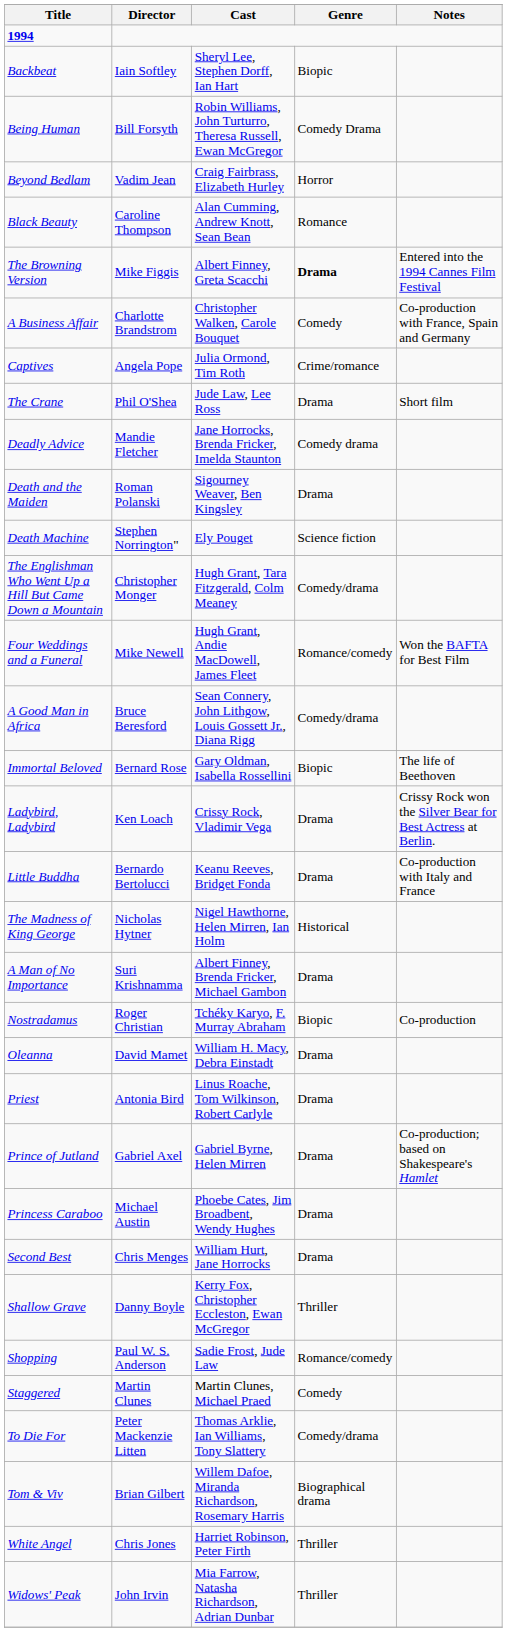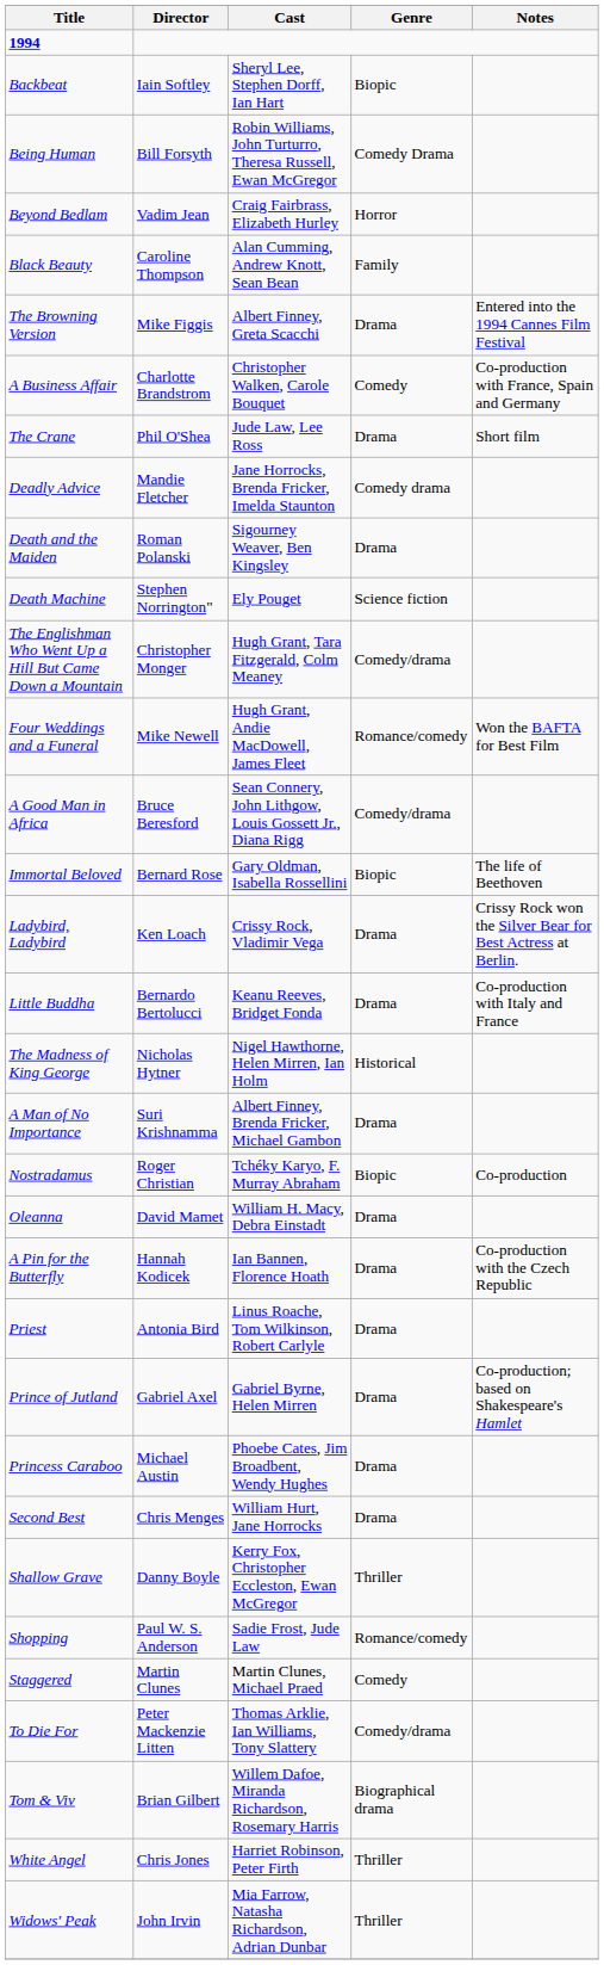 <table class="wikitable">
 <tr>
 </tr>
 <tr>
 <th>Title</th>
 <th>Director</th>
 <th>Cast</th>
 <th>Genre</th>
 <th>Notes</th>
 </tr>
 <tr>
 <td><strong><a href='#'>1994</a></strong></td>
 </tr>
 <tr>
 <td><em><a href='#'>Backbeat</a></em></td>
 <td><a href='#'>Iain Softley</a></td>
 <td><a href='#'>Sheryl Lee</a>, <a href='#'>Stephen Dorff</a>, <a href='#'>Ian Hart</a></td>
 <td>Biopic</td>
 <td></td>
 </tr>
 <tr>
 <td><em><a href='#'>Being Human</a></em></td>
 <td><a href='#'>Bill Forsyth</a></td>
 <td><a href='#'>Robin Williams</a>, <a href='#'>John Turturro</a>, <a href='#'>Theresa Russell</a>, <a href='#'>Ewan McGregor</a></td>
 <td>Comedy Drama</td>
 <td></td>
 </tr>
 <tr>
 <td><em><a href='#'>Beyond Bedlam</a></em></td>
 <td><a href='#'>Vadim Jean</a></td>
 <td><a href='#'>Craig Fairbrass</a>, <a href='#'>Elizabeth Hurley</a></td>
 <td>Horror</td>
 <td></td>
 </tr>
 <tr>
 <td><em><a href='#'>Black Beauty</a></em></td>
 <td><a href='#'>Caroline Thompson</a></td>
 <td><a href='#'>Alan Cumming</a>, <a href='#'>Andrew Knott</a>, <a href='#'>Sean Bean</a></td>
-<td>Romance</td>
+<td>Family</td>
 <td></td>
 </tr>
 <tr>
 <td><em><a href='#'>The Browning Version</a></em></td>
 <td><a href='#'>Mike Figgis</a></td>
 <td><a href='#'>Albert Finney</a>, <a href='#'>Greta Scacchi</a></td>
-<td><strong>Drama</strong></td>
+<td>Drama</td>
 <td>Entered into the <a href='#'>1994 Cannes Film Festival</a></td>
 </tr>
 <tr>
 <td><em><a href='#'>A Business Affair</a></em></td>
 <td><a href='#'>Charlotte Brandstrom</a></td>
 <td><a href='#'>Christopher Walken</a>, <a href='#'>Carole Bouquet</a></td>
 <td>Comedy</td>
 <td>Co-production with France, Spain and Germany</td>
-</tr>
-<tr>
-<td><em><a href='#'>Captives</a></em></td>
-<td><a href='#'>Angela Pope</a></td>
-<td><a href='#'>Julia Ormond</a>, <a href='#'>Tim Roth</a></td>
-<td>Crime/romance</td>
-<td></td>
 </tr>
 <tr>
 <td><em><a href='#'>The Crane</a></em></td>
 <td><a href='#'>Phil O'Shea</a></td>
 <td><a href='#'>Jude Law</a>, <a href='#'>Lee Ross</a></td>
 <td>Drama</td>
 <td>Short film</td>
 </tr>
 <tr>
 <td><em><a href='#'>Deadly Advice</a></em></td>
 <td><a href='#'>Mandie Fletcher</a></td>
 <td><a href='#'>Jane Horrocks</a>, <a href='#'>Brenda Fricker</a>, <a href='#'>Imelda Staunton</a></td>
 <td>Comedy drama</td>
 <td></td>
 </tr>
 <tr>
 <td><em><a href='#'>Death and the Maiden</a></em></td>
 <td><a href='#'>Roman Polanski</a></td>
 <td><a href='#'>Sigourney Weaver</a>, <a href='#'>Ben Kingsley</a></td>
 <td>Drama</td>
 <td></td>
 </tr>
 <tr>
 <td><em><a href='#'>Death Machine</a></em></td>
 <td><a href='#'>Stephen Norrington</a>"</td>
 <td><a href='#'>Ely Pouget</a></td>
 <td>Science fiction</td>
 <td></td>
 </tr>
 <tr>
 <td><em><a href='#'>The Englishman Who Went Up a Hill But Came Down a Mountain</a></em></td>
 <td><a href='#'>Christopher Monger</a></td>
 <td><a href='#'>Hugh Grant</a>, <a href='#'>Tara Fitzgerald</a>, <a href='#'>Colm Meaney</a></td>
 <td>Comedy/drama</td>
 <td></td>
 </tr>
 <tr>
 <td><em><a href='#'>Four Weddings and a Funeral</a></em></td>
 <td><a href='#'>Mike Newell</a></td>
 <td><a href='#'>Hugh Grant</a>, <a href='#'>Andie MacDowell</a>, <a href='#'>James Fleet</a></td>
 <td>Romance/comedy</td>
 <td>Won the <a href='#'>BAFTA</a> for Best Film</td>
 </tr>
 <tr>
 <td><em><a href='#'>A Good Man in Africa</a></em></td>
 <td><a href='#'>Bruce Beresford</a></td>
 <td><a href='#'>Sean Connery</a>, <a href='#'>John Lithgow</a>, <a href='#'>Louis Gossett Jr.</a>, <a href='#'>Diana Rigg</a></td>
 <td>Comedy/drama</td>
 <td></td>
 </tr>
 <tr>
 <td><em><a href='#'>Immortal Beloved</a></em></td>
 <td><a href='#'>Bernard Rose</a></td>
 <td><a href='#'>Gary Oldman</a>, <a href='#'>Isabella Rossellini</a></td>
 <td>Biopic</td>
 <td>The life of Beethoven</td>
 </tr>
 <tr>
 <td><em><a href='#'>Ladybird, Ladybird</a></em></td>
 <td><a href='#'>Ken Loach</a></td>
 <td><a href='#'>Crissy Rock</a>, <a href='#'>Vladimir Vega</a></td>
 <td>Drama</td>
 <td>Crissy Rock won the <a href='#'>Silver Bear for Best Actress</a> at <a href='#'>Berlin</a>.</td>
 </tr>
 <tr>
 <td><em><a href='#'>Little Buddha</a></em></td>
 <td><a href='#'>Bernardo Bertolucci</a></td>
 <td><a href='#'>Keanu Reeves</a>, <a href='#'>Bridget Fonda</a></td>
 <td>Drama</td>
 <td>Co-production with Italy and France</td>
 </tr>
 <tr>
 <td><em><a href='#'>The Madness of King George</a></em></td>
 <td><a href='#'>Nicholas Hytner</a></td>
 <td><a href='#'>Nigel Hawthorne</a>, <a href='#'>Helen Mirren</a>, <a href='#'>Ian Holm</a></td>
 <td>Historical</td>
 <td></td>
 </tr>
 <tr>
 <td><em><a href='#'>A Man of No Importance</a></em></td>
 <td><a href='#'>Suri Krishnamma</a></td>
 <td><a href='#'>Albert Finney</a>, <a href='#'>Brenda Fricker</a>, <a href='#'>Michael Gambon</a></td>
 <td>Drama</td>
 <td></td>
 </tr>
 <tr>
 <td><em><a href='#'>Nostradamus</a></em></td>
 <td><a href='#'>Roger Christian</a></td>
 <td><a href='#'>Tchéky Karyo</a>, <a href='#'>F. Murray Abraham</a></td>
 <td>Biopic</td>
 <td>Co-production</td>
 </tr>
 <tr>
 <td><em><a href='#'>Oleanna</a></em></td>
 <td><a href='#'>David Mamet</a></td>
 <td><a href='#'>William H. Macy</a>, <a href='#'>Debra Einstadt</a></td>
 <td>Drama</td>
 <td></td>
 </tr>
 <tr>
+<td><em><a href='#'>A Pin for the Butterfly</a></em></td>
+<td><a href='#'>Hannah Kodicek</a></td>
+<td><a href='#'>Ian Bannen</a>, <a href='#'>Florence Hoath</a></td>
+<td>Drama</td>
+<td>Co-production with the Czech Republic</td>
+</tr>
+<tr>
 <td><em><a href='#'>Priest</a></em></td>
 <td><a href='#'>Antonia Bird</a></td>
 <td><a href='#'>Linus Roache</a>, <a href='#'>Tom Wilkinson</a>, <a href='#'>Robert Carlyle</a></td>
 <td>Drama</td>
 <td></td>
 </tr>
 <tr>
 <td><em><a href='#'>Prince of Jutland</a></em></td>
 <td><a href='#'>Gabriel Axel</a></td>
 <td><a href='#'>Gabriel Byrne</a>, <a href='#'>Helen Mirren</a></td>
 <td>Drama</td>
 <td>Co-production; based on Shakespeare's <em><a href='#'>Hamlet</a></em></td>
 </tr>
 <tr>
 <td><em><a href='#'>Princess Caraboo</a></em></td>
 <td><a href='#'>Michael Austin</a></td>
 <td><a href='#'>Phoebe Cates</a>, <a href='#'>Jim Broadbent</a>, <a href='#'>Wendy Hughes</a></td>
 <td>Drama</td>
 <td></td>
 </tr>
 <tr>
 <td><em><a href='#'>Second Best</a></em></td>
 <td><a href='#'>Chris Menges</a></td>
 <td><a href='#'>William Hurt</a>, <a href='#'>Jane Horrocks</a></td>
 <td>Drama</td>
 <td></td>
 </tr>
 <tr>
 <td><em><a href='#'>Shallow Grave</a></em></td>
 <td><a href='#'>Danny Boyle</a></td>
 <td><a href='#'>Kerry Fox</a>, <a href='#'>Christopher Eccleston</a>, <a href='#'>Ewan McGregor</a></td>
 <td>Thriller</td>
 <td></td>
 </tr>
 <tr>
 <td><em><a href='#'>Shopping</a></em></td>
 <td><a href='#'>Paul W. S. Anderson</a></td>
 <td><a href='#'>Sadie Frost</a>, <a href='#'>Jude Law</a></td>
 <td>Romance/comedy</td>
 <td></td>
 </tr>
 <tr>
 <td><em><a href='#'>Staggered</a></em></td>
 <td><a href='#'>Martin Clunes</a></td>
 <td>Martin Clunes, <a href='#'>Michael Praed</a></td>
 <td>Comedy</td>
 <td></td>
 </tr>
 <tr>
 <td><em><a href='#'>To Die For</a></em></td>
 <td><a href='#'>Peter Mackenzie Litten</a></td>
 <td><a href='#'>Thomas Arklie</a>, <a href='#'>Ian Williams</a>, <a href='#'>Tony Slattery</a></td>
 <td>Comedy/drama</td>
 <td></td>
 </tr>
 <tr>
 <td><em><a href='#'>Tom & Viv</a></em></td>
 <td><a href='#'>Brian Gilbert</a></td>
 <td><a href='#'>Willem Dafoe</a>, <a href='#'>Miranda Richardson</a>, <a href='#'>Rosemary Harris</a></td>
 <td>Biographical drama</td>
 <td></td>
 </tr>
 <tr>
 <td><em><a href='#'>White Angel</a></em></td>
 <td><a href='#'>Chris Jones</a></td>
 <td><a href='#'>Harriet Robinson</a>, <a href='#'>Peter Firth</a></td>
 <td>Thriller</td>
 <td></td>
 </tr>
 <tr>
 <td><em><a href='#'>Widows' Peak</a></em></td>
 <td><a href='#'>John Irvin</a></td>
 <td><a href='#'>Mia Farrow</a>, <a href='#'>Natasha Richardson</a>, <a href='#'>Adrian Dunbar</a></td>
 <td>Thriller</td>
 <td></td>
 </tr>
 <tr>
 </tr>
 </table>
